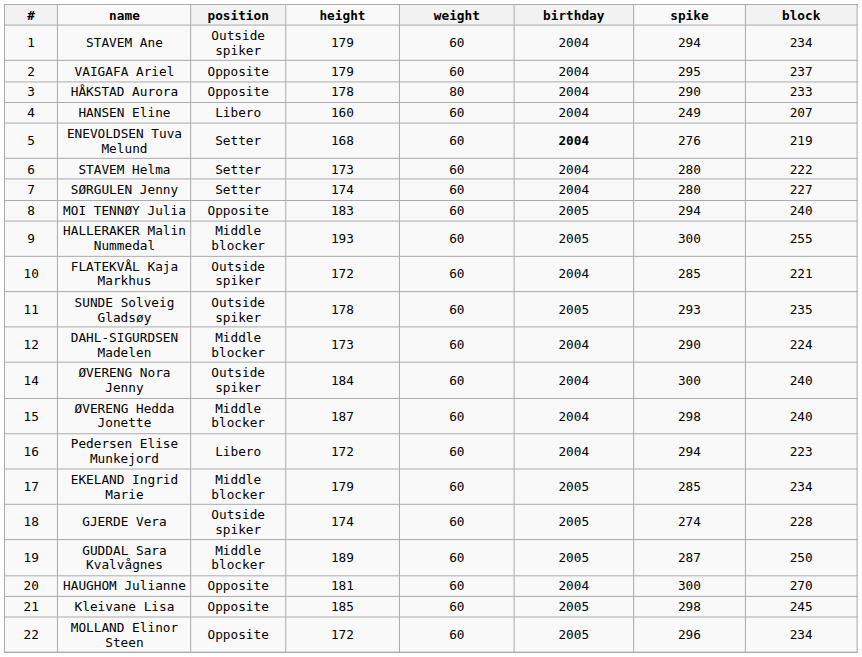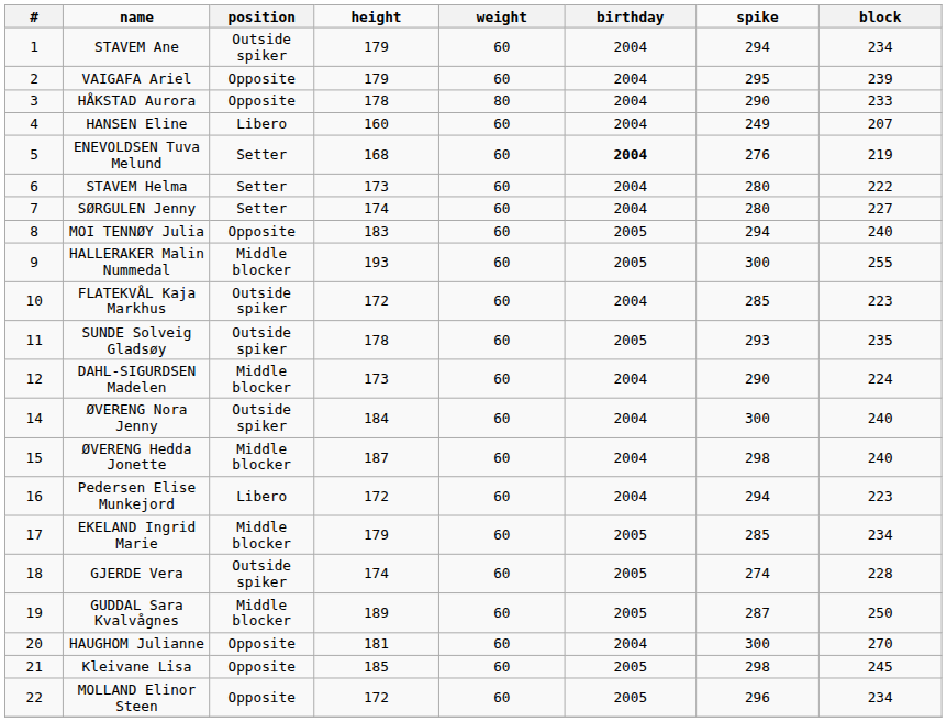 <table Class="wikitable sortable" style="text-align:center;">
 <tr>
 <th Style="width:5em">#</th>
 <td style="width:12em"><strong>name</strong></td>
 <th Style="width:8em"><strong>position</strong></th>
 <td style="width:11em"><strong>height</strong></td>
 <th Style="width:11em"><strong>weight</strong></th>
 <th Style="width:11em"><strong>birthday</strong></th>
 <td style="width:11em"><strong>spike</strong></td>
 <th Style="width:11em"><strong>block</strong></th>
 </tr>
 <tr>
 <td>1</td>
 <td>STAVEM Ane</td>
 <td>Outside spiker</td>
 <td>179</td>
 <td>60</td>
 <td>2004</td>
 <td>294</td>
 <td>234</td>
 </tr>
 <tr>
 <td>2</td>
 <td>VAIGAFA Ariel</td>
 <td>Opposite</td>
 <td>179</td>
 <td>60</td>
 <td>2004</td>
 <td>295</td>
-<td>237</td>
+<td>239</td>
 </tr>
 <tr>
 <td>3</td>
 <td>HÅKSTAD Aurora</td>
 <td>Opposite</td>
 <td>178</td>
 <td>80</td>
 <td>2004</td>
 <td>290</td>
 <td>233</td>
 </tr>
 <tr>
 <td>4</td>
 <td>HANSEN Eline</td>
 <td>Libero</td>
 <td>160</td>
 <td>60</td>
 <td>2004</td>
 <td>249</td>
 <td>207</td>
 </tr>
 <tr>
 <td>5</td>
 <td>ENEVOLDSEN Tuva Melund</td>
 <td>Setter</td>
 <td>168</td>
 <td>60</td>
 <td><strong>2004</strong></td>
 <td>276</td>
 <td>219</td>
 </tr>
 <tr>
 <td>6</td>
 <td>STAVEM Helma</td>
 <td>Setter</td>
 <td>173</td>
 <td>60</td>
 <td>2004</td>
 <td>280</td>
 <td>222</td>
 </tr>
 <tr>
 <td>7</td>
 <td>SØRGULEN Jenny</td>
 <td>Setter</td>
 <td>174</td>
 <td>60</td>
 <td>2004</td>
 <td>280</td>
 <td>227</td>
 </tr>
 <tr>
 <td>8</td>
 <td>MOI TENNØY Julia</td>
 <td>Opposite</td>
 <td>183</td>
 <td>60</td>
 <td>2005</td>
 <td>294</td>
 <td>240</td>
 </tr>
 <tr>
 <td>9</td>
 <td>HALLERAKER Malin Nummedal</td>
 <td>Middle blocker</td>
 <td>193</td>
 <td>60</td>
 <td>2005</td>
 <td>300</td>
 <td>255</td>
 </tr>
 <tr>
 <td>10</td>
 <td>FLATEKVÅL Kaja Markhus</td>
 <td>Outside spiker</td>
 <td>172</td>
 <td>60</td>
 <td>2004</td>
 <td>285</td>
-<td>221</td>
+<td>223</td>
 </tr>
 <tr>
 <td>11</td>
 <td>SUNDE Solveig Gladsøy</td>
 <td>Outside spiker</td>
 <td>178</td>
 <td>60</td>
 <td>2005</td>
 <td>293</td>
 <td>235</td>
 </tr>
 <tr>
 <td>12</td>
 <td>DAHL-SIGURDSEN Madelen</td>
 <td>Middle blocker</td>
 <td>173</td>
 <td>60</td>
 <td>2004</td>
 <td>290</td>
 <td>224</td>
 </tr>
 <tr>
 <td>14</td>
 <td>ØVERENG Nora Jenny</td>
 <td>Outside spiker</td>
 <td>184</td>
 <td>60</td>
 <td>2004</td>
 <td>300</td>
 <td>240</td>
 </tr>
 <tr>
 <td>15</td>
 <td>ØVERENG Hedda Jonette</td>
 <td>Middle blocker</td>
 <td>187</td>
 <td>60</td>
 <td>2004</td>
 <td>298</td>
 <td>240</td>
 </tr>
 <tr>
 <td>16</td>
 <td>Pedersen Elise Munkejord</td>
 <td>Libero</td>
 <td>172</td>
 <td>60</td>
 <td>2004</td>
 <td>294</td>
 <td>223</td>
 </tr>
 <tr>
 <td>17</td>
 <td>EKELAND Ingrid Marie</td>
 <td>Middle blocker</td>
 <td>179</td>
 <td>60</td>
 <td>2005</td>
 <td>285</td>
 <td>234</td>
 </tr>
 <tr>
 <td>18</td>
 <td>GJERDE Vera</td>
 <td>Outside spiker</td>
 <td>174</td>
 <td>60</td>
 <td>2005</td>
 <td>274</td>
 <td>228</td>
 </tr>
 <tr>
 <td>19</td>
 <td>GUDDAL Sara Kvalvågnes</td>
 <td>Middle blocker</td>
 <td>189</td>
 <td>60</td>
 <td>2005</td>
 <td>287</td>
 <td>250</td>
 </tr>
 <tr>
 <td>20</td>
 <td>HAUGHOM Julianne</td>
 <td>Opposite</td>
 <td>181</td>
 <td>60</td>
 <td>2004</td>
 <td>300</td>
 <td>270</td>
 </tr>
 <tr>
 <td>21</td>
 <td>Kleivane Lisa</td>
 <td>Opposite</td>
 <td>185</td>
 <td>60</td>
 <td>2005</td>
 <td>298</td>
 <td>245</td>
 </tr>
 <tr>
 <td>22</td>
 <td>MOLLAND Elinor Steen</td>
 <td>Opposite</td>
 <td>172</td>
 <td>60</td>
 <td>2005</td>
 <td>296</td>
 <td>234</td>
 </tr>
 <tr>
 </tr>
 </table>
